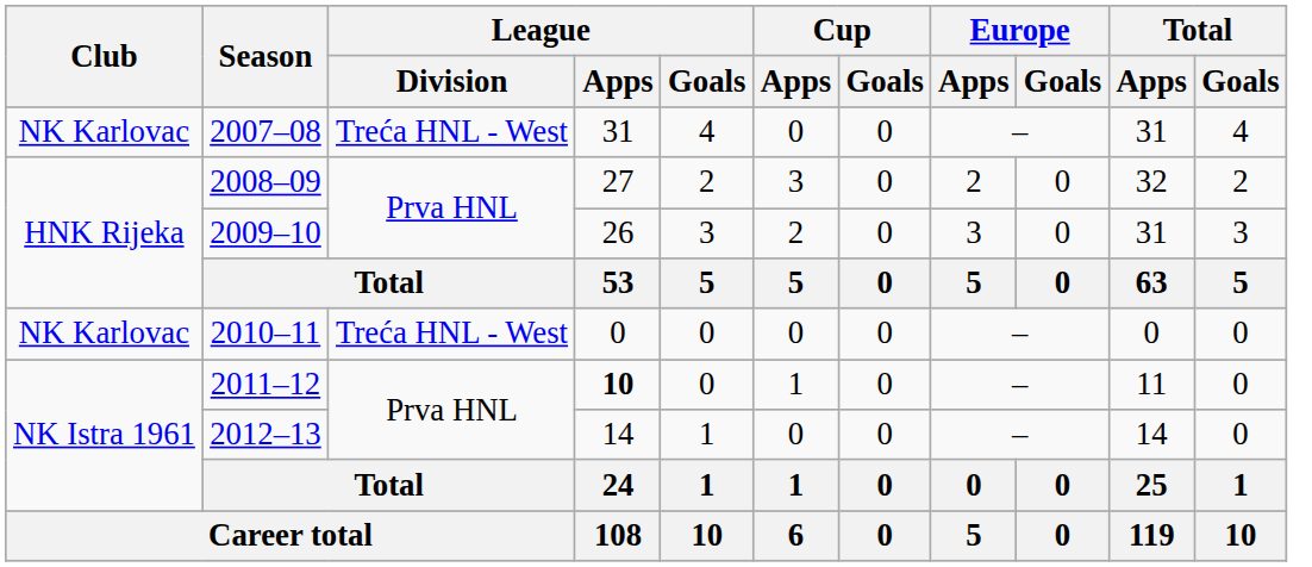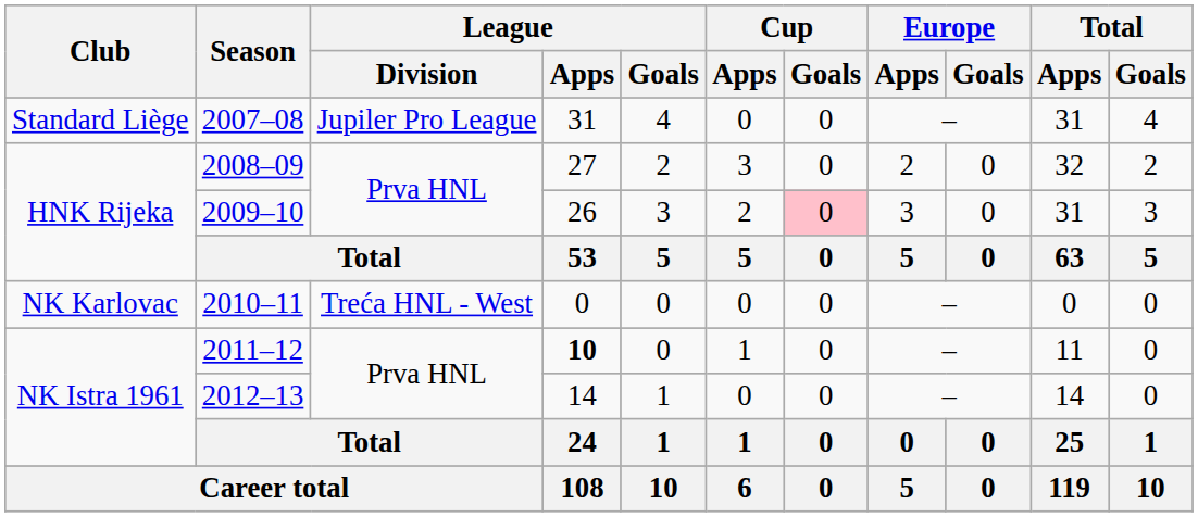 <table class="wikitable" style="text-align:center">
 <tr>
 <th rowspan="2">Club</th>
 <th rowspan="2">Season</th>
 <th colspan="3">League</th>
 <th colspan="2">Cup</th>
 <th colspan="2"><a href='#'>Europe</a></th>
 <th colspan="2">Total</th>
 </tr>
 <tr>
 <th>Division</th>
 <th>Apps</th>
 <th>Goals</th>
 <th>Apps</th>
 <th>Goals</th>
 <th>Apps</th>
 <th>Goals</th>
 <th>Apps</th>
 <th>Goals</th>
 </tr>
 <tr>
-<td><a href='#'>NK Karlovac</a></td>
+<td><a href='#'>Standard Liège</a></td>
 <td><a href='#'>2007–08</a></td>
-<td><a href='#'>Treća HNL - West</a></td>
+<td><a href='#'>Jupiler Pro League</a></td>
 <td>31</td>
 <td>4</td>
 <td>0</td>
 <td>0</td>
 <td colspan="2">–</td>
 <td>31</td>
 <td>4</td>
 </tr>
 <tr>
 <td rowspan="3"><a href='#'>HNK Rijeka</a></td>
 <td><a href='#'>2008–09</a></td>
 <td rowspan="2"><a href='#'>Prva HNL</a></td>
 <td>27</td>
 <td>2</td>
 <td>3</td>
 <td>0</td>
 <td>2</td>
 <td>0</td>
 <td>32</td>
 <td>2</td>
 </tr>
 <tr>
 <td><a href='#'>2009–10</a></td>
 <td>26</td>
 <td>3</td>
 <td>2</td>
-<td>0</td>
+<td style="background: pink;">0</td>
 <td>3</td>
 <td>0</td>
 <td>31</td>
 <td>3</td>
 </tr>
 <tr>
 <th colspan="2">Total</th>
 <th>53</th>
 <th>5</th>
 <th>5</th>
 <th>0</th>
 <th>5</th>
 <th>0</th>
 <th>63</th>
 <th>5</th>
 </tr>
 <tr>
 <td><a href='#'>NK Karlovac</a></td>
 <td><a href='#'>2010–11</a></td>
 <td><a href='#'>Treća HNL - West</a></td>
 <td>0</td>
 <td>0</td>
 <td>0</td>
 <td>0</td>
 <td colspan="2">–</td>
 <td>0</td>
 <td>0</td>
 </tr>
 <tr>
 <td rowspan="3"><a href='#'>NK Istra 1961</a></td>
 <td><a href='#'>2011–12</a></td>
 <td rowspan="2">Prva HNL</td>
 <td><strong>10</strong></td>
 <td>0</td>
 <td>1</td>
 <td>0</td>
 <td colspan="2">–</td>
 <td>11</td>
 <td>0</td>
 </tr>
 <tr>
 <td><a href='#'>2012–13</a></td>
 <td>14</td>
 <td>1</td>
 <td>0</td>
 <td>0</td>
 <td colspan="2">–</td>
 <td>14</td>
 <td>0</td>
 </tr>
 <tr>
 <th colspan="2">Total</th>
 <th>24</th>
 <th>1</th>
 <th>1</th>
 <th>0</th>
 <th>0</th>
 <th>0</th>
 <th>25</th>
 <th>1</th>
 </tr>
 <tr>
 <th colspan="3">Career total</th>
 <th>108</th>
 <th>10</th>
 <th>6</th>
 <th>0</th>
 <th>5</th>
 <th>0</th>
 <th>119</th>
 <th>10</th>
 </tr>
 </table>
